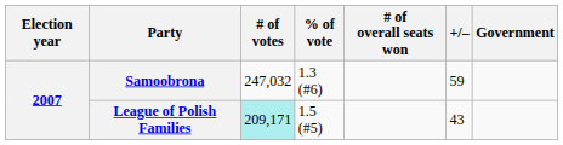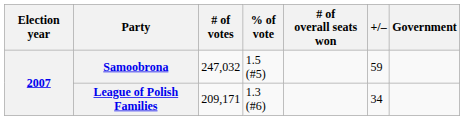 <table class=wikitable>
 <tr>
 <th>Election year</th>
 <th>Party</th>
 <th># of<br>votes</th>
 <th>% of<br>vote</th>
 <th># of<br>overall seats won</th>
 <th>+/–</th>
 <th>Government</th>
 </tr>
 <tr>
 <th rowspan="2"><a href='#'>2007</a></th>
 <th><a href='#'>Samoobrona</a></th>
 <td>247,032</td>
-<td>1.3 (#6)</td>
+<td>1.5 (#5)</td>
 <td></td>
 <td> 59</td>
 <td></td>
 </tr>
 <tr>
 <th><a href='#'>League of Polish Families</a></th>
-<td style="background: paleturquoise;">209,171</td>
-<td>1.5 (#5)</td>
+<td>209,171</td>
+<td>1.3 (#6)</td>
 <td></td>
-<td> 43</td>
+<td> 34</td>
 <td></td>
 </tr>
 </table>
